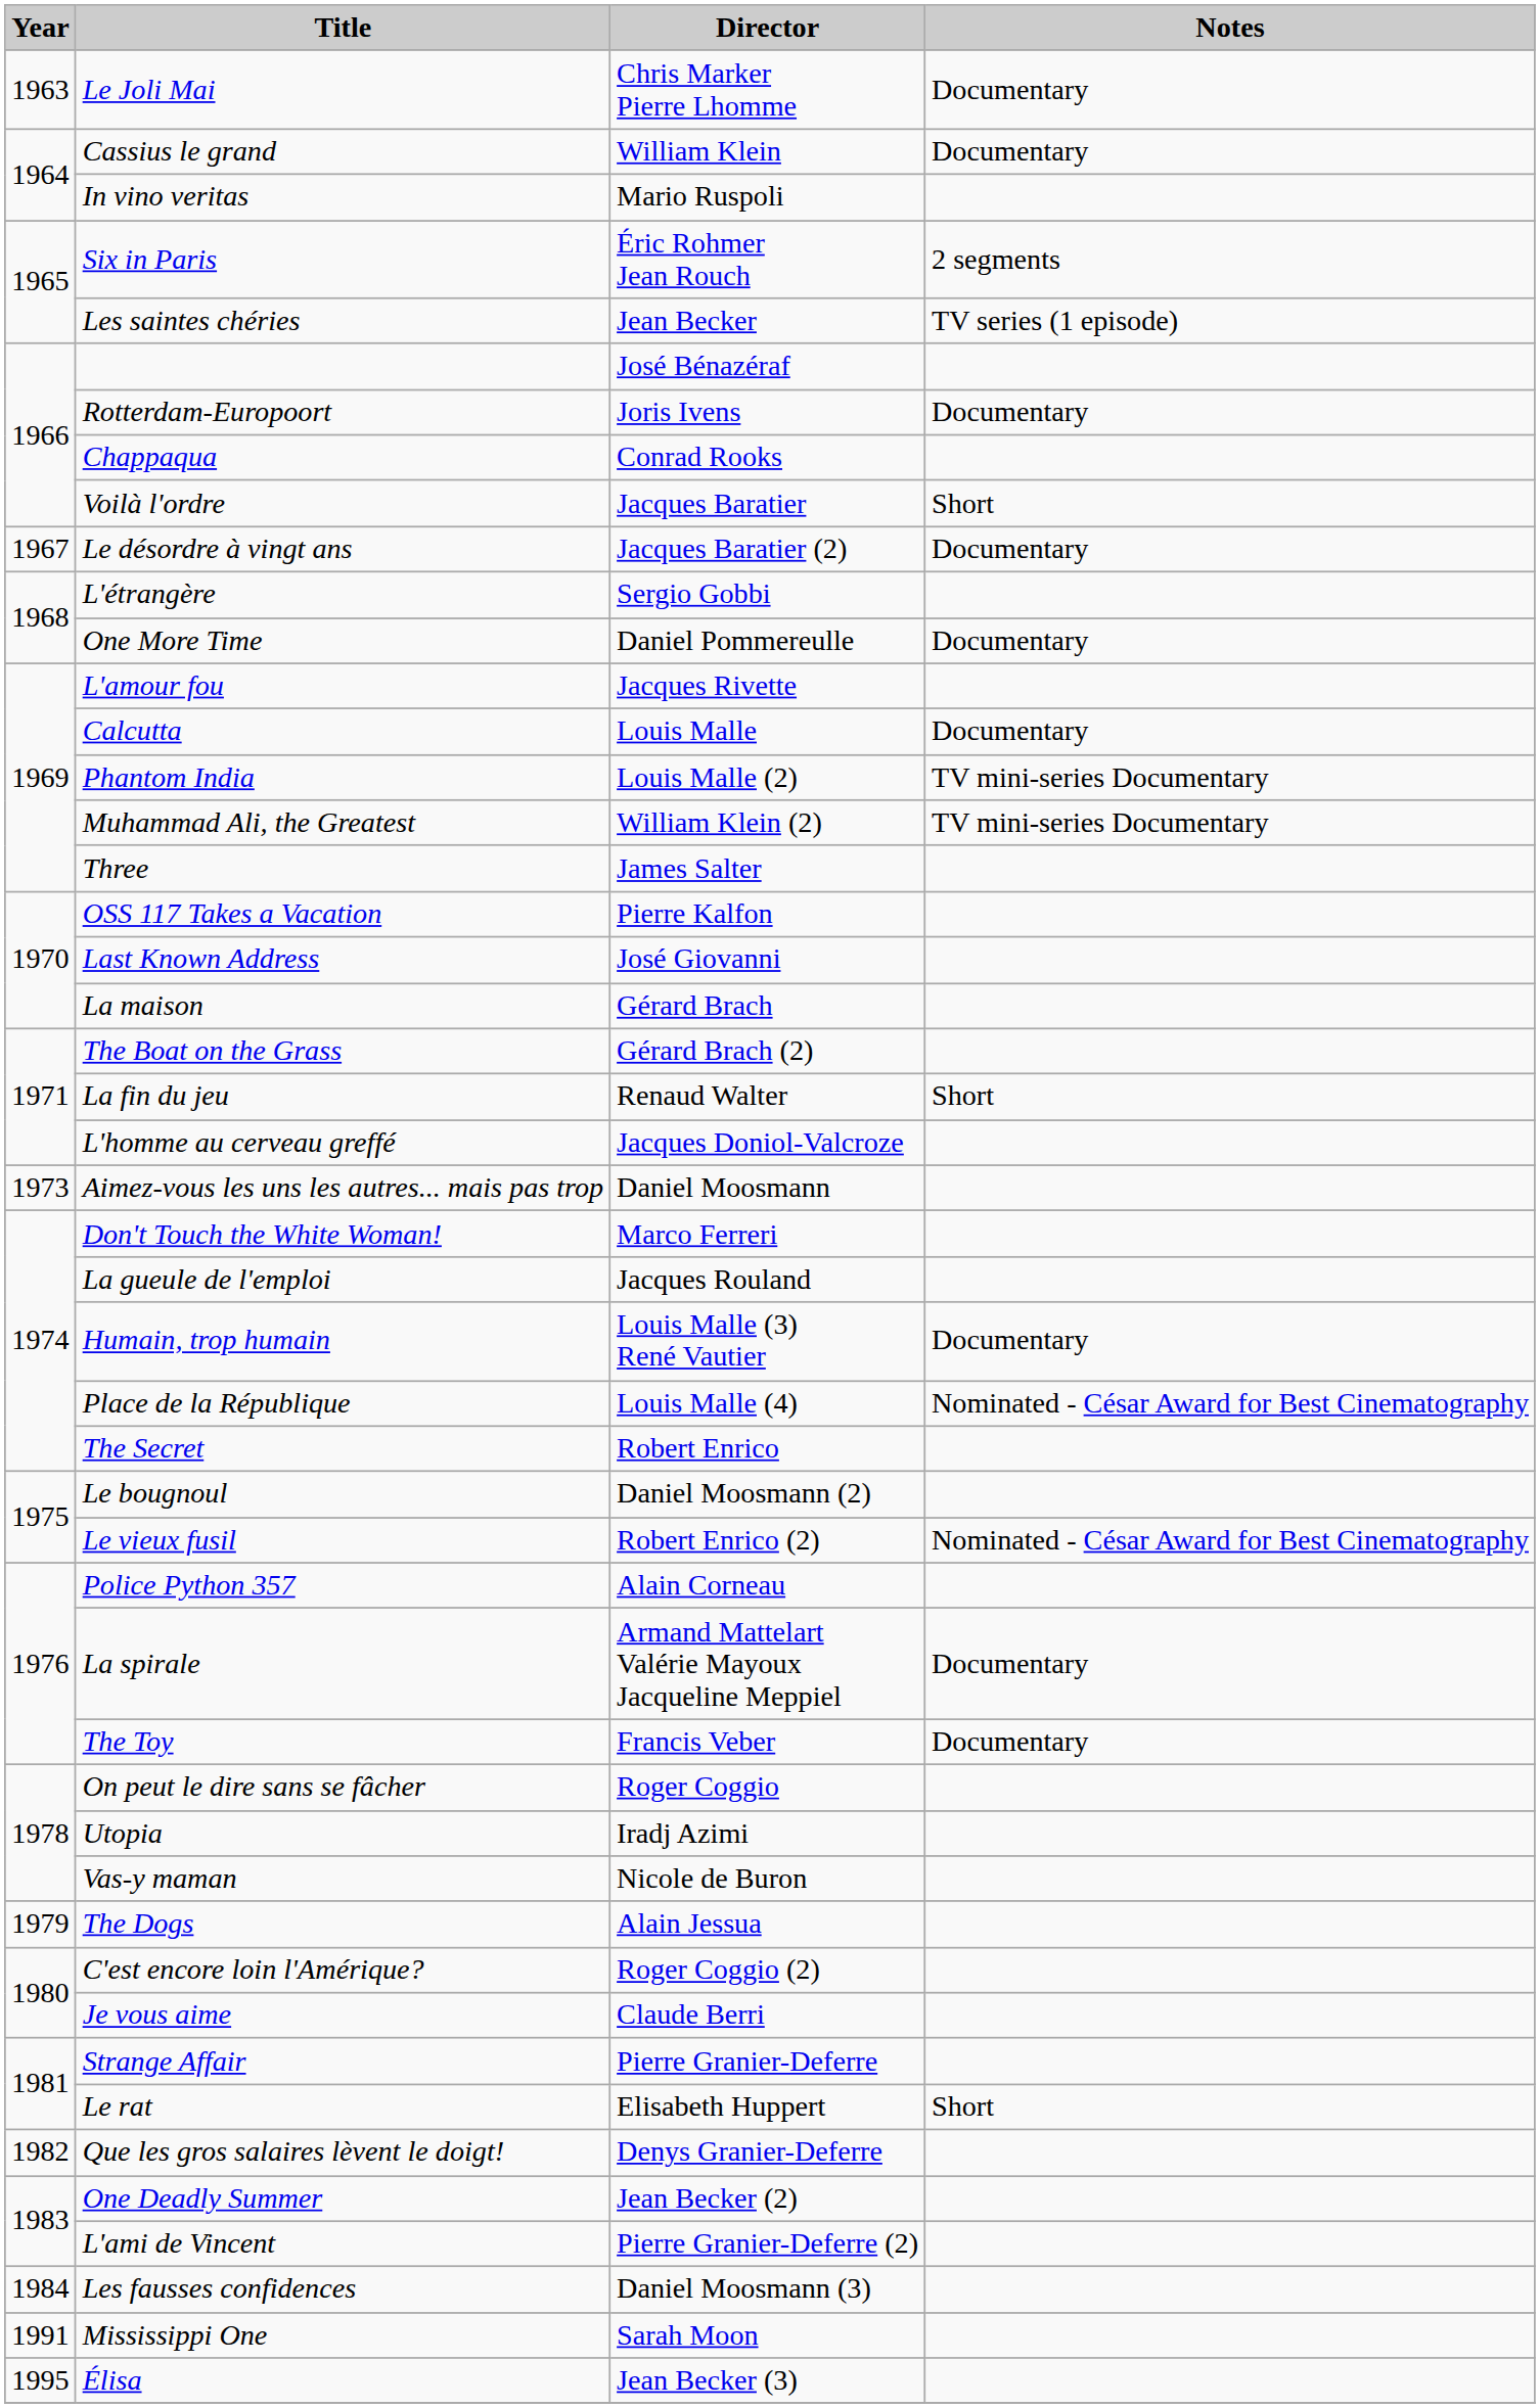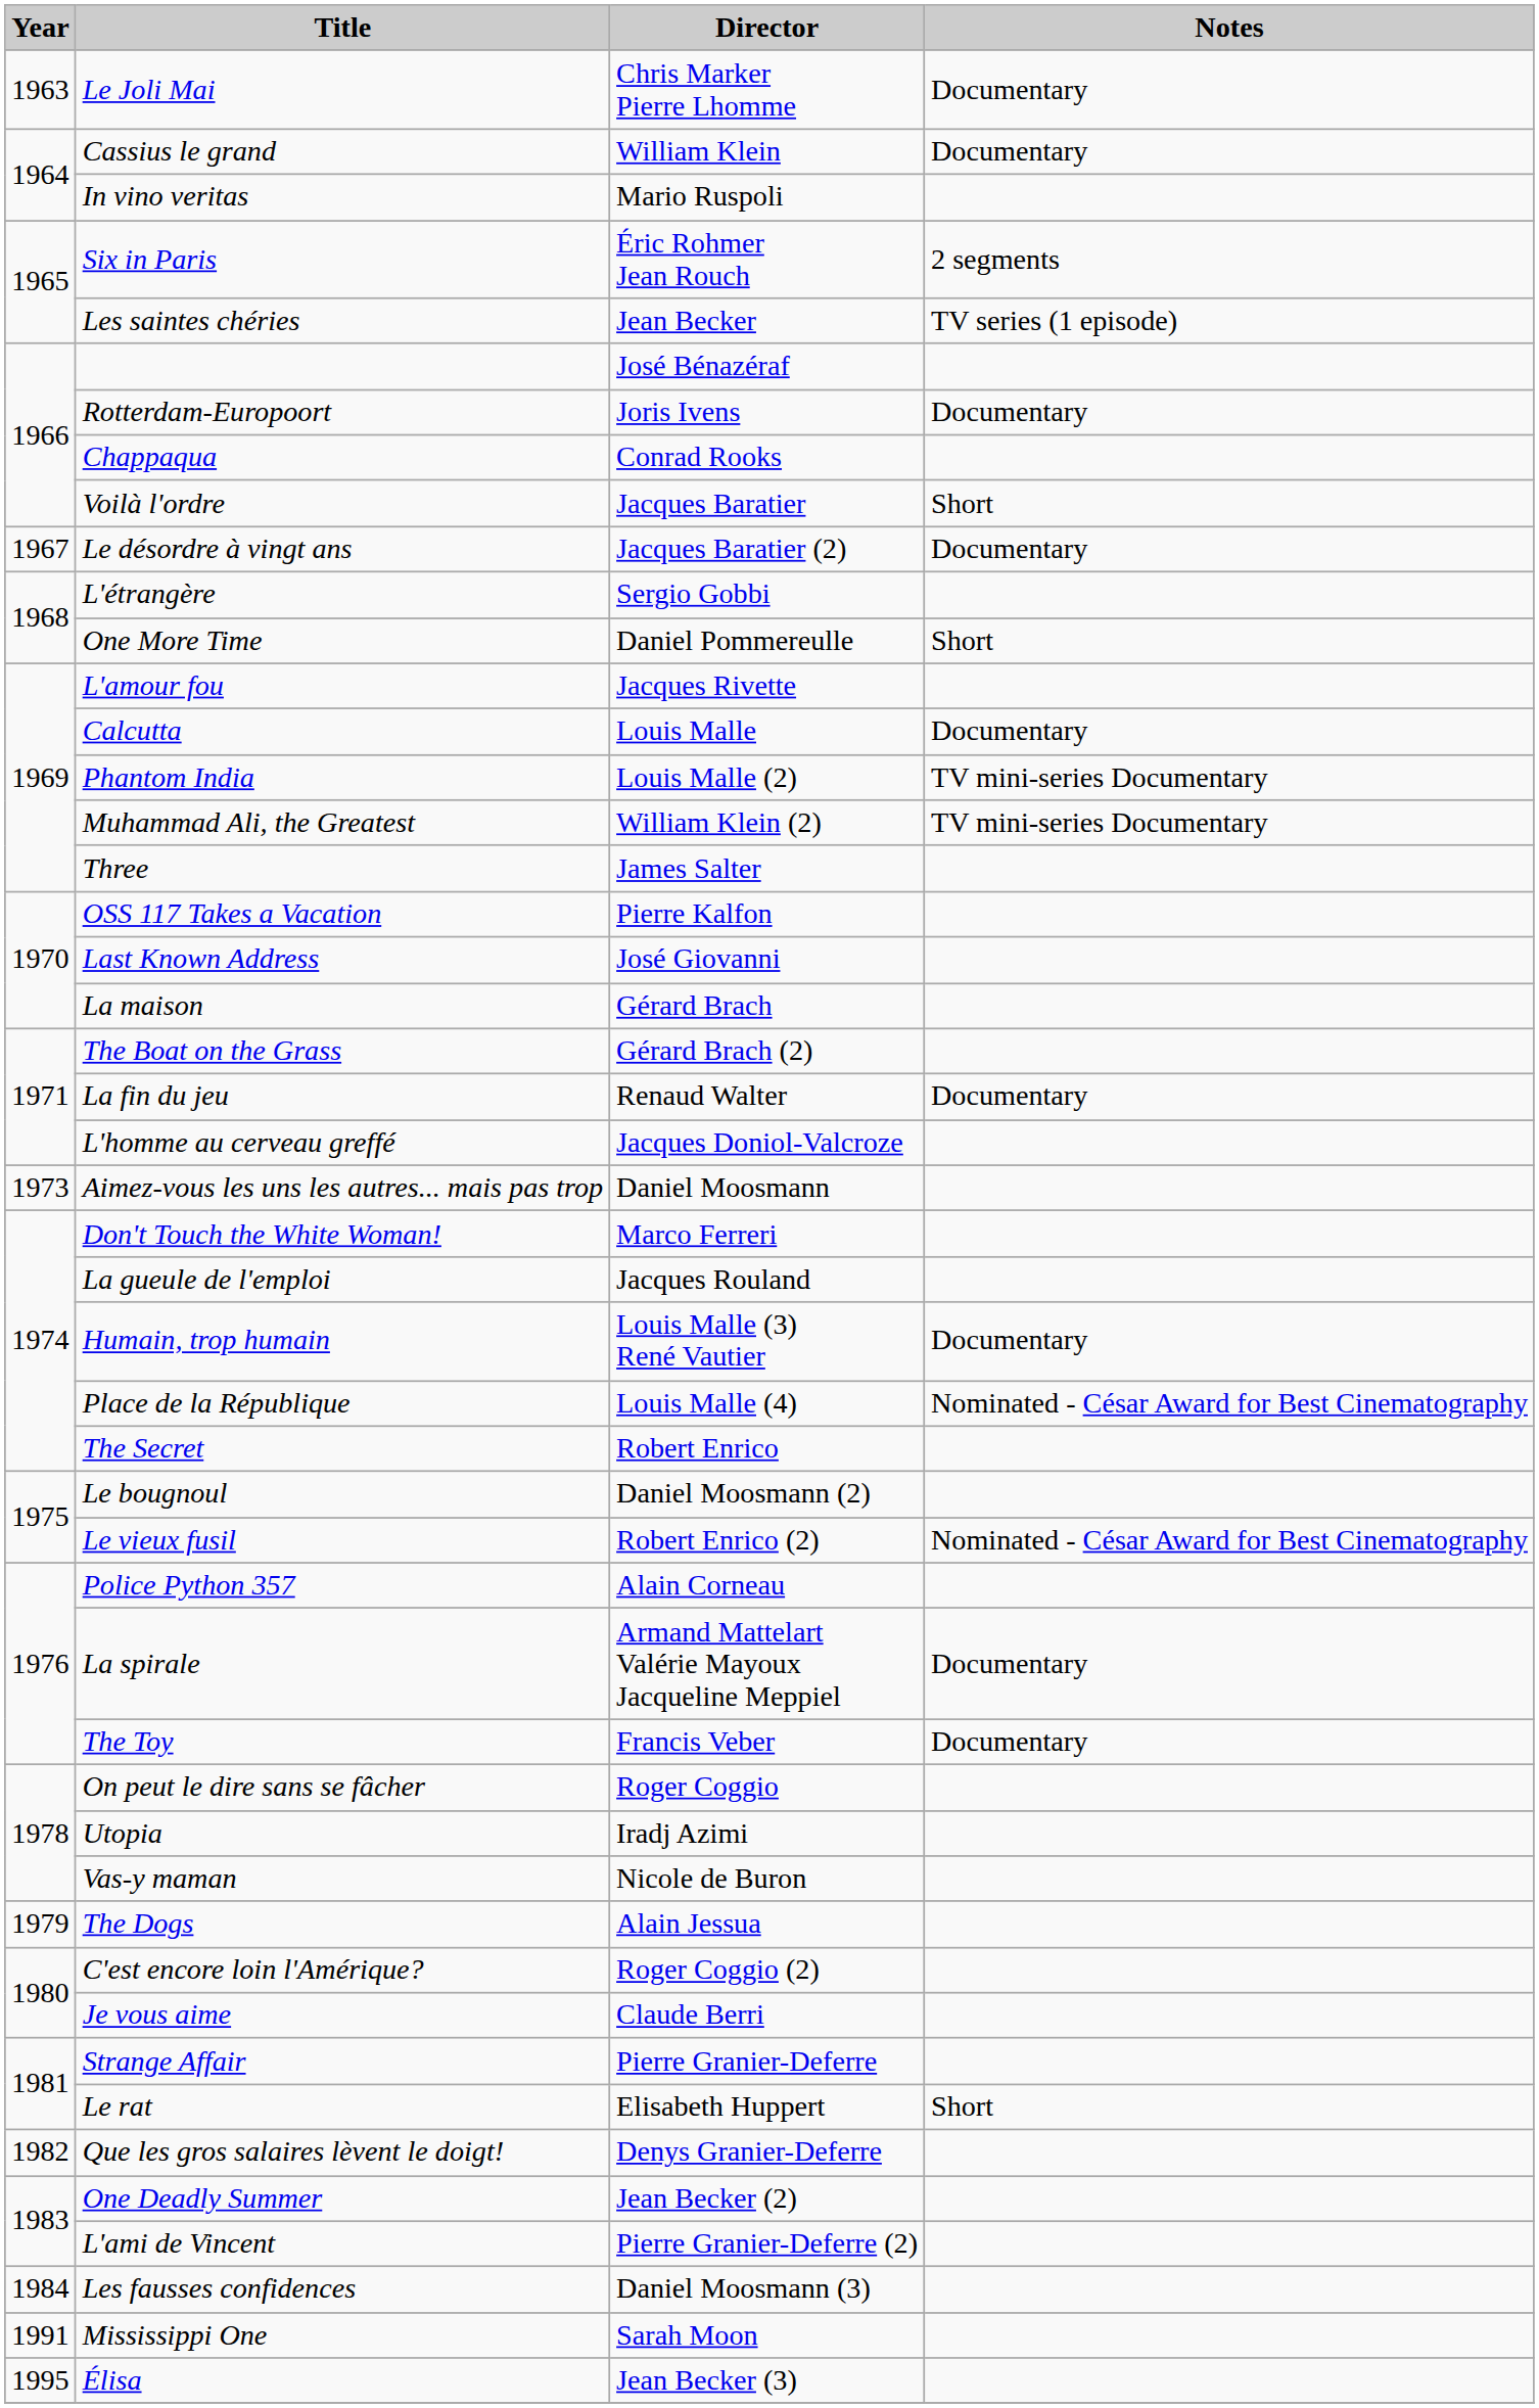 <table class="wikitable">
 <tr>
 <th style="background: #CCCCCC;">Year</th>
 <th style="background: #CCCCCC;">Title</th>
 <th style="background: #CCCCCC;">Director</th>
 <th style="background: #CCCCCC;">Notes</th>
 </tr>
 <tr>
 <td>1963</td>
 <td><em><a href='#'>Le Joli Mai</a></em></td>
 <td><a href='#'>Chris Marker</a><br><a href='#'>Pierre Lhomme</a></td>
 <td>Documentary</td>
 </tr>
 <tr>
 <td rowspan=2>1964</td>
 <td><em>Cassius le grand</em></td>
 <td><a href='#'>William Klein</a></td>
 <td>Documentary</td>
 </tr>
 <tr>
 <td><em>In vino veritas</em></td>
 <td>Mario Ruspoli</td>
 <td></td>
 </tr>
 <tr>
 <td rowspan=2>1965</td>
 <td><em><a href='#'>Six in Paris</a></em></td>
 <td><a href='#'>Éric Rohmer</a><br><a href='#'>Jean Rouch</a></td>
 <td>2 segments</td>
 </tr>
 <tr>
 <td><em>Les saintes chéries</em></td>
 <td><a href='#'>Jean Becker</a></td>
 <td>TV series (1 episode)</td>
 </tr>
 <tr>
 <td rowspan=4>1966</td>
 <td><em></em></td>
 <td><a href='#'>José Bénazéraf</a></td>
 <td></td>
 </tr>
 <tr>
 <td><em>Rotterdam-Europoort</em></td>
 <td><a href='#'>Joris Ivens</a></td>
 <td>Documentary</td>
 </tr>
 <tr>
 <td><em><a href='#'>Chappaqua</a></em></td>
 <td><a href='#'>Conrad Rooks</a></td>
 <td></td>
 </tr>
 <tr>
 <td><em>Voilà l'ordre</em></td>
 <td><a href='#'>Jacques Baratier</a></td>
 <td>Short</td>
 </tr>
 <tr>
 <td>1967</td>
 <td><em>Le désordre à vingt ans</em></td>
 <td><a href='#'>Jacques Baratier</a> (2)</td>
 <td>Documentary</td>
 </tr>
 <tr>
 <td rowspan=2>1968</td>
 <td><em>L'étrangère</em></td>
 <td><a href='#'>Sergio Gobbi</a></td>
 <td></td>
 </tr>
 <tr>
 <td><em>One More Time</em></td>
 <td>Daniel Pommereulle</td>
-<td>Documentary</td>
+<td>Short</td>
 </tr>
 <tr>
 <td rowspan=5>1969</td>
 <td><em><a href='#'>L'amour fou</a></em></td>
 <td><a href='#'>Jacques Rivette</a></td>
 <td></td>
 </tr>
 <tr>
 <td><em><a href='#'>Calcutta</a></em></td>
 <td><a href='#'>Louis Malle</a></td>
 <td>Documentary</td>
 </tr>
 <tr>
 <td><em><a href='#'>Phantom India</a></em></td>
 <td><a href='#'>Louis Malle</a> (2)</td>
 <td>TV mini-series Documentary</td>
 </tr>
 <tr>
 <td><em>Muhammad Ali, the Greatest</em></td>
 <td><a href='#'>William Klein</a> (2)</td>
 <td>TV mini-series Documentary</td>
 </tr>
 <tr>
 <td><em>Three</em></td>
 <td><a href='#'>James Salter</a></td>
 <td></td>
 </tr>
 <tr>
 <td rowspan=3>1970</td>
 <td><em><a href='#'>OSS 117 Takes a Vacation</a></em></td>
 <td><a href='#'>Pierre Kalfon</a></td>
 <td></td>
 </tr>
 <tr>
 <td><em><a href='#'>Last Known Address</a></em></td>
 <td><a href='#'>José Giovanni</a></td>
 <td></td>
 </tr>
 <tr>
 <td><em>La maison</em></td>
 <td><a href='#'>Gérard Brach</a></td>
 <td></td>
 </tr>
 <tr>
 <td rowspan=3>1971</td>
 <td><em><a href='#'>The Boat on the Grass</a></em></td>
 <td><a href='#'>Gérard Brach</a> (2)</td>
 <td></td>
 </tr>
 <tr>
 <td><em>La fin du jeu</em></td>
 <td>Renaud Walter</td>
-<td>Short</td>
+<td>Documentary</td>
 </tr>
 <tr>
 <td><em>L'homme au cerveau greffé</em></td>
 <td><a href='#'>Jacques Doniol-Valcroze</a></td>
 <td></td>
 </tr>
 <tr>
 <td>1973</td>
 <td><em>Aimez-vous les uns les autres... mais pas trop</em></td>
 <td>Daniel Moosmann</td>
 <td></td>
 </tr>
 <tr>
 <td rowspan=5>1974</td>
 <td><em><a href='#'>Don't Touch the White Woman!</a></em></td>
 <td><a href='#'>Marco Ferreri</a></td>
 <td></td>
 </tr>
 <tr>
 <td><em>La gueule de l'emploi</em></td>
 <td>Jacques Rouland</td>
 <td></td>
 </tr>
 <tr>
 <td><em><a href='#'>Humain, trop humain</a></em></td>
 <td><a href='#'>Louis Malle</a> (3)<br><a href='#'>René Vautier</a></td>
 <td>Documentary</td>
 </tr>
 <tr>
 <td><em>Place de la République</em></td>
 <td><a href='#'>Louis Malle</a> (4)</td>
 <td>Nominated - <a href='#'>César Award for Best Cinematography</a></td>
 </tr>
 <tr>
 <td><em><a href='#'>The Secret</a></em></td>
 <td><a href='#'>Robert Enrico</a></td>
 <td></td>
 </tr>
 <tr>
 <td rowspan=2>1975</td>
 <td><em>Le bougnoul</em></td>
 <td>Daniel Moosmann (2)</td>
 <td></td>
 </tr>
 <tr>
 <td><em><a href='#'>Le vieux fusil</a></em></td>
 <td><a href='#'>Robert Enrico</a> (2)</td>
 <td>Nominated - <a href='#'>César Award for Best Cinematography</a></td>
 </tr>
 <tr>
 <td rowspan=3>1976</td>
 <td><em><a href='#'>Police Python 357</a></em></td>
 <td><a href='#'>Alain Corneau</a></td>
 <td></td>
 </tr>
 <tr>
 <td><em>La spirale</em></td>
 <td><a href='#'>Armand Mattelart</a><br>Valérie Mayoux<br>Jacqueline Meppiel</td>
 <td>Documentary</td>
 </tr>
 <tr>
 <td><em><a href='#'>The Toy</a></em></td>
 <td><a href='#'>Francis Veber</a></td>
 <td>Documentary</td>
 </tr>
 <tr>
 <td rowspan=3>1978</td>
 <td><em>On peut le dire sans se fâcher</em></td>
 <td><a href='#'>Roger Coggio</a></td>
 <td></td>
 </tr>
 <tr>
 <td><em>Utopia</em></td>
 <td>Iradj Azimi</td>
 <td></td>
 </tr>
 <tr>
 <td><em>Vas-y maman</em></td>
 <td>Nicole de Buron</td>
 <td></td>
 </tr>
 <tr>
 <td>1979</td>
 <td><em><a href='#'>The Dogs</a></em></td>
 <td><a href='#'>Alain Jessua</a></td>
 <td></td>
 </tr>
 <tr>
 <td rowspan=2>1980</td>
 <td><em>C'est encore loin l'Amérique?</em></td>
 <td><a href='#'>Roger Coggio</a> (2)</td>
 <td></td>
 </tr>
 <tr>
 <td><em><a href='#'>Je vous aime</a></em></td>
 <td><a href='#'>Claude Berri</a></td>
 <td></td>
 </tr>
 <tr>
 <td rowspan=2>1981</td>
 <td><em><a href='#'>Strange Affair</a></em></td>
 <td><a href='#'>Pierre Granier-Deferre</a></td>
 <td></td>
 </tr>
 <tr>
 <td><em>Le rat</em></td>
 <td>Elisabeth Huppert</td>
 <td>Short</td>
 </tr>
 <tr>
 <td>1982</td>
 <td><em>Que les gros salaires lèvent le doigt!</em></td>
 <td><a href='#'>Denys Granier-Deferre</a></td>
 <td></td>
 </tr>
 <tr>
 <td rowspan=2>1983</td>
 <td><em><a href='#'>One Deadly Summer</a></em></td>
 <td><a href='#'>Jean Becker</a> (2)</td>
 <td></td>
 </tr>
 <tr>
 <td><em>L'ami de Vincent</em></td>
 <td><a href='#'>Pierre Granier-Deferre</a> (2)</td>
 <td></td>
 </tr>
 <tr>
 <td>1984</td>
 <td><em>Les fausses confidences</em></td>
 <td>Daniel Moosmann (3)</td>
 <td></td>
 </tr>
 <tr>
 <td>1991</td>
 <td><em>Mississippi One</em></td>
 <td><a href='#'>Sarah Moon</a></td>
 <td></td>
 </tr>
 <tr>
 <td>1995</td>
 <td><em><a href='#'>Élisa</a></em></td>
 <td><a href='#'>Jean Becker</a> (3)</td>
 <td></td>
 </tr>
 <tr>
 </tr>
 </table>
